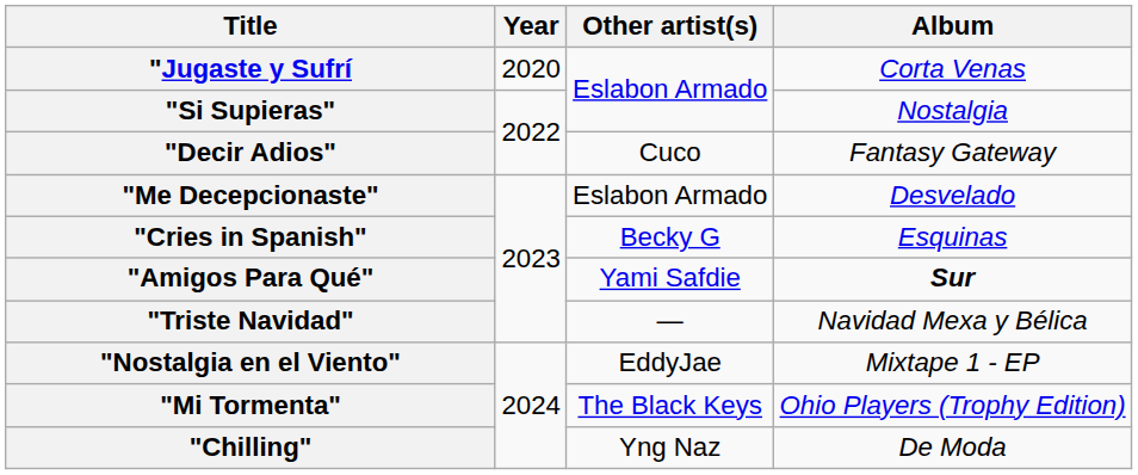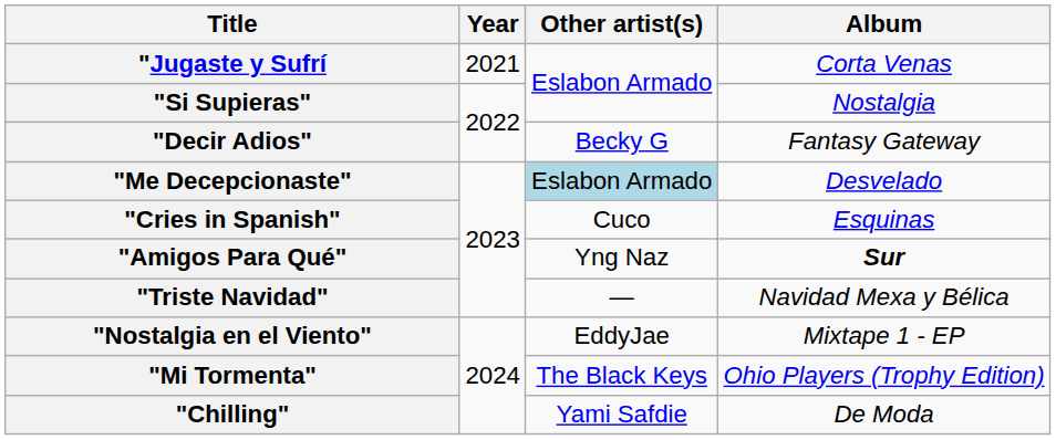 <table class="wikitable plainrowheaders" style="text-align:center;">
 <tr>
 <th scope="col" style="width:18em;">Title</th>
 <th scope="col">Year</th>
 <th scope="col">Other artist(s)</th>
 <th scope="col">Album</th>
 </tr>
 <tr>
 <th scope="row">"<a href='#'>Jugaste y Sufrí</a></th>
-<td>2020</td>
+<td>2021</td>
 <td rowspan="2"><a href='#'>Eslabon Armado</a></td>
 <td><em><a href='#'>Corta Venas</a></em></td>
 </tr>
 <tr>
 <th scope="row">"Si Supieras"</th>
 <td rowspan="2">2022</td>
 <td><em><a href='#'>Nostalgia</a></em></td>
 </tr>
 <tr>
 <th scope="row">"Decir Adios"</th>
-<td>Cuco</td>
+<td><a href='#'>Becky G</a></td>
 <td><em>Fantasy Gateway</em></td>
 </tr>
 <tr>
 <th scope="row">"Me Decepcionaste"</th>
 <td rowspan="4">2023</td>
-<td>Eslabon Armado</td>
+<td style="background: lightblue;">Eslabon Armado</td>
 <td><em><a href='#'>Desvelado</a></em></td>
 </tr>
 <tr>
 <th scope="row">"Cries in Spanish"</th>
-<td><a href='#'>Becky G</a></td>
+<td>Cuco</td>
 <td><em><a href='#'>Esquinas</a></em></td>
 </tr>
 <tr>
 <th scope="row">"Amigos Para Qué"</th>
-<td><a href='#'>Yami Safdie</a></td>
+<td>Yng Naz</td>
 <td><strong><em>Sur</em></strong></td>
 </tr>
 <tr>
 <th scope="row">"Triste Navidad"</th>
 <td>—</td>
 <td><em>Navidad Mexa y Bélica</em></td>
 </tr>
 <tr>
 <th scope="row">"Nostalgia en el Viento"</th>
 <td rowspan="3">2024</td>
 <td>EddyJae</td>
 <td><em>Mixtape 1 - EP</em></td>
 </tr>
 <tr>
 <th scope="row">"Mi Tormenta"</th>
 <td><a href='#'>The Black Keys</a></td>
 <td><em><a href='#'>Ohio Players (Trophy Edition)</a></em></td>
 </tr>
 <tr>
 <th scope="row">"Chilling"</th>
-<td>Yng Naz</td>
+<td><a href='#'>Yami Safdie</a></td>
 <td><em>De Moda</em></td>
 </tr>
 </table>
